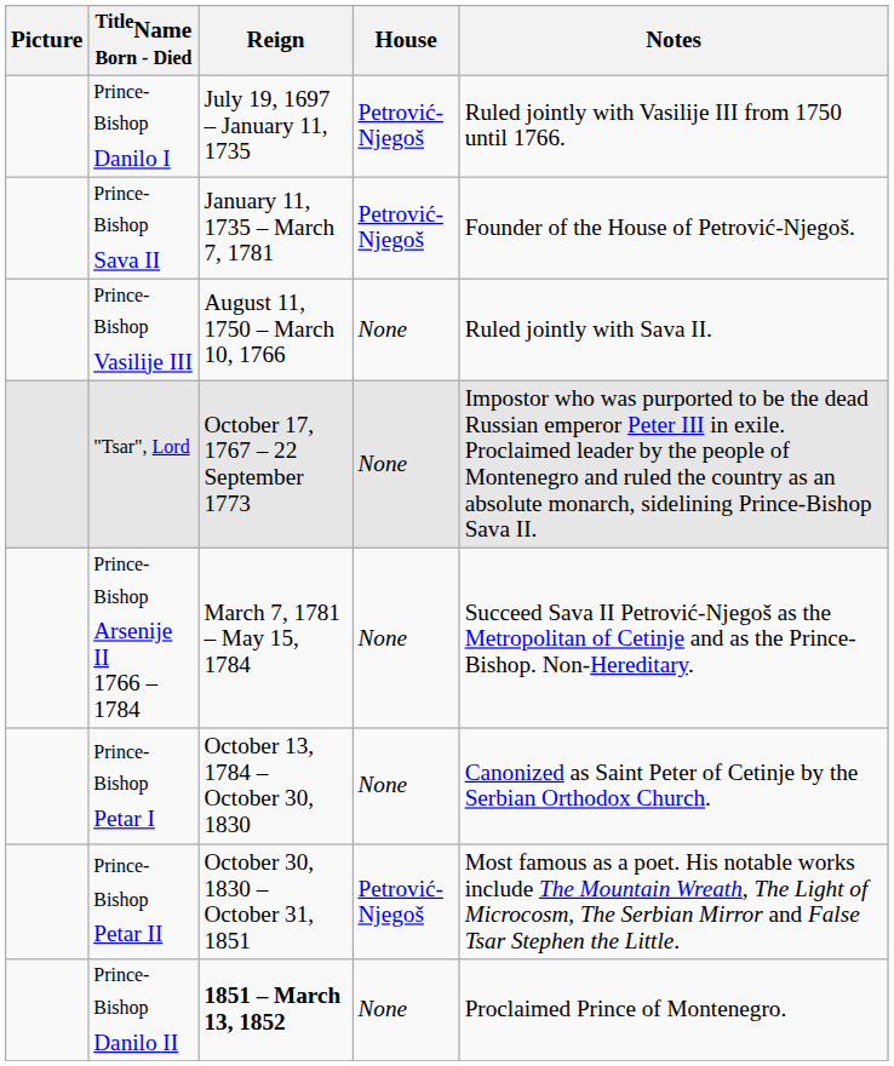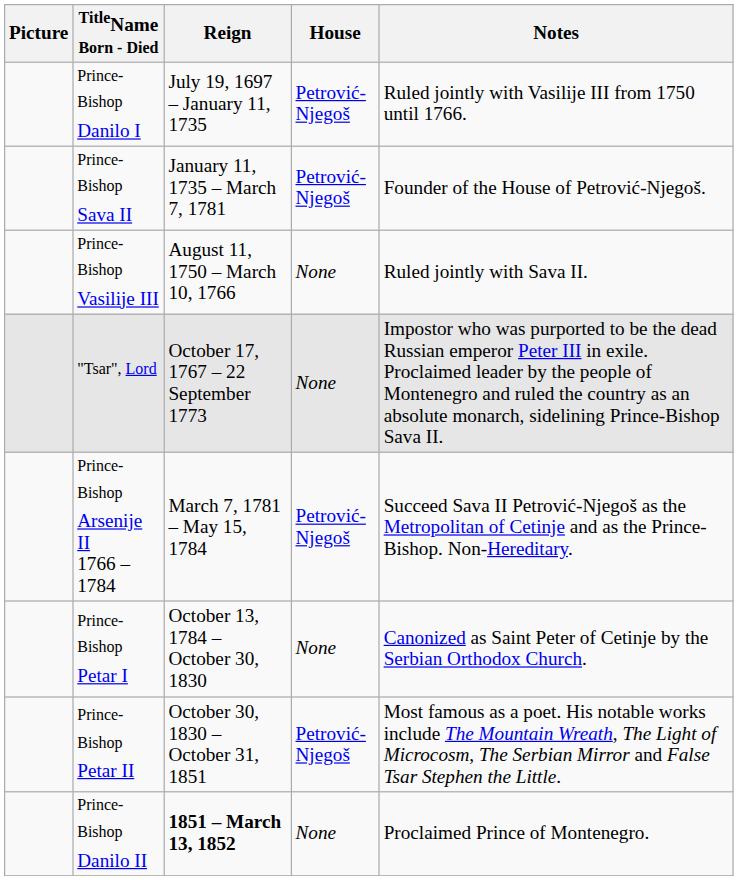 <table class="wikitable">
 <tr>
 <th>Picture</th>
 <th><sup>Title</sup>Name<br><small>Born - Died</small></th>
 <th>Reign</th>
 <th>House</th>
 <th>Notes</th>
 </tr>
 <tr ->
 <td></td>
 <td><sup>Prince-Bishop</sup><br> <a href='#'>Danilo I</a><br> </td>
 <td>July 19, 1697 – January 11, 1735</td>
 <td><a href='#'>Petrović-Njegoš</a></td>
 <td>Ruled jointly with Vasilije III from 1750 until 1766.</td>
 </tr>
 <tr ->
 <td></td>
 <td><sup>Prince-Bishop</sup><br> <a href='#'>Sava II</a><br></td>
 <td>January 11, 1735 – March 7, 1781</td>
 <td><a href='#'>Petrović-Njegoš</a></td>
 <td>Founder of the House of Petrović-Njegoš.</td>
 </tr>
 <tr ->
 <td></td>
 <td><sup>Prince-Bishop</sup><br> <a href='#'>Vasilije III</a><br> </td>
 <td>August 11, 1750 – March 10, 1766</td>
 <td><em>None<br> </em></td>
 <td>Ruled jointly with Sava II.</td>
 </tr>
 <tr>
 <td style="background:#E6E6E6;"></td>
 <td style="background:#E6E6E6;"><sup>"Tsar", <a href='#'>Lord</a></sup><br><br> </td>
 <td style="background:#E6E6E6;">October 17, 1767 – 22 September 1773</td>
 <td style="background:#E6E6E6;"><em>None</em></td>
 <td style="background:#E6E6E6;">Impostor who was purported to be the dead Russian emperor <a href='#'>Peter III</a> in exile. Proclaimed leader by the people of Montenegro and ruled the country as an absolute monarch, sidelining Prince-Bishop Sava II.</td>
 </tr>
 <tr ->
 <td></td>
 <td><sup>Prince-Bishop</sup><br> <a href='#'>Arsenije II</a> <br>  1766 – 1784</td>
 <td>March 7, 1781 –  May 15, 1784</td>
-<td><em>None<br> </em></td>
+<td><a href='#'>Petrović-Njegoš</a></td>
 <td>Succeed Sava II Petrović-Njegoš as the <a href='#'>Metropolitan of Cetinje</a> and as the Prince-Bishop. Non-<a href='#'>Hereditary</a>.</td>
 </tr>
 <tr ->
 <td></td>
 <td><sup>Prince-Bishop</sup><br> <a href='#'>Petar I</a><br> </td>
 <td>October 13, 1784 – October 30, 1830</td>
 <td><em>None<br> </em></td>
 <td><a href='#'>Canonized</a> as Saint Peter of Cetinje by the <a href='#'>Serbian Orthodox Church</a>.</td>
 </tr>
 <tr ->
 <td></td>
 <td><sup>Prince-Bishop</sup><br> <a href='#'>Petar II</a><br> </td>
 <td>October 30, 1830 – October 31, 1851</td>
 <td><a href='#'>Petrović-Njegoš</a></td>
 <td>Most famous as a poet. His notable works include <em><a href='#'>The Mountain Wreath</a></em>, <em>The Light of Microcosm</em>, <em>The Serbian Mirror</em> and <em>False Tsar Stephen the Little</em>.</td>
 </tr>
 <tr ->
 <td></td>
 <td><sup>Prince-Bishop</sup><br><a href='#'>Danilo II</a><br> </td>
 <td><strong>1851 – March 13, 1852</strong></td>
 <td><em>None<br> </em></td>
 <td>Proclaimed Prince of Montenegro.</td>
 </tr>
 </table>
